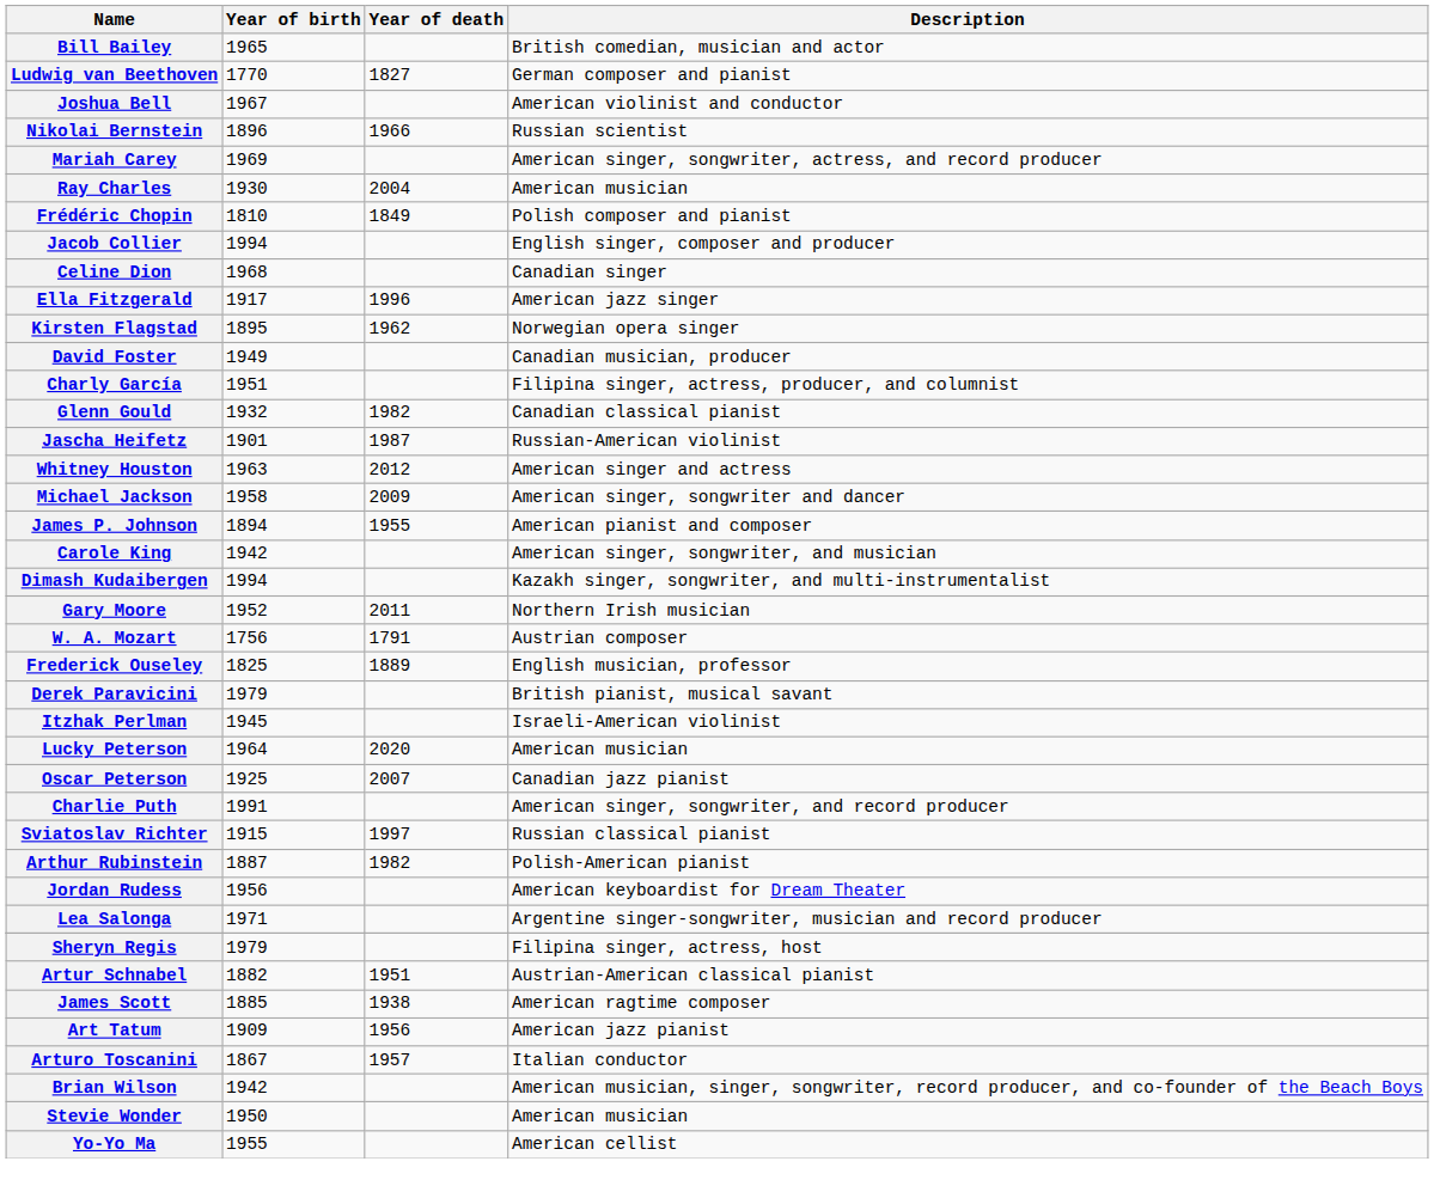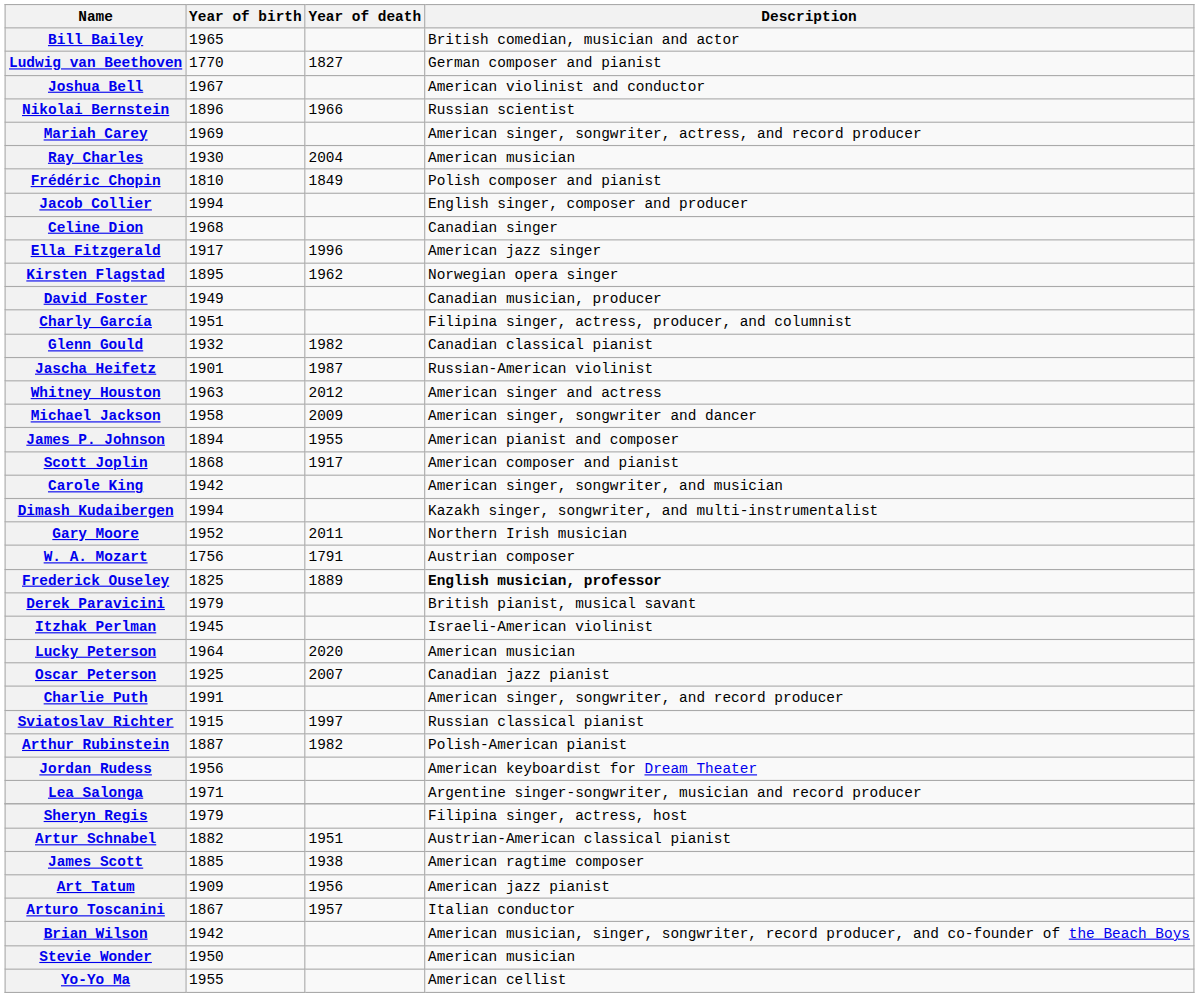 <table class="wikitable sortable plainrowheaders" style="margin: 0 auto; text-align:">
 <tr>
 <th scope="col">Name</th>
 <th scope="col">Year of birth</th>
 <th scope="col">Year of death</th>
 <th scope="col">Description</th>
 </tr>
 <tr>
 <th scope="row"><a href='#'>Bill Bailey</a></th>
 <td>1965</td>
 <td></td>
 <td>British comedian, musician and actor</td>
 </tr>
 <tr>
 <th scope="row"><a href='#'>Ludwig van Beethoven</a></th>
 <td>1770</td>
 <td>1827</td>
 <td>German composer and pianist</td>
 </tr>
 <tr>
 <th scope="row"><a href='#'>Joshua Bell</a></th>
 <td>1967</td>
 <td></td>
 <td>American violinist and conductor</td>
 </tr>
 <tr>
 <th scope="row"><a href='#'>Nikolai Bernstein</a></th>
 <td>1896</td>
 <td>1966</td>
 <td>Russian scientist</td>
 </tr>
 <tr>
 <th scope="row"><a href='#'>Mariah Carey</a></th>
 <td>1969</td>
 <td></td>
 <td>American singer, songwriter, actress, and record producer</td>
 </tr>
 <tr>
 <th scope="row"><a href='#'>Ray Charles</a></th>
 <td>1930</td>
 <td>2004</td>
 <td>American musician</td>
 </tr>
 <tr>
 <th scope="row"><a href='#'>Frédéric Chopin</a></th>
 <td>1810</td>
 <td>1849</td>
 <td>Polish composer and pianist</td>
 </tr>
 <tr>
 <th scope="row"><a href='#'>Jacob Collier</a></th>
 <td>1994</td>
 <td></td>
 <td>English singer, composer and producer</td>
 </tr>
 <tr>
 <th scope="row"><a href='#'>Celine Dion</a></th>
 <td>1968</td>
 <td></td>
 <td>Canadian singer</td>
 </tr>
 <tr>
 <th scope="row"><a href='#'>Ella Fitzgerald</a></th>
 <td>1917</td>
 <td>1996</td>
 <td>American jazz singer</td>
 </tr>
 <tr>
 <th scope="row"><a href='#'>Kirsten Flagstad</a></th>
 <td>1895</td>
 <td>1962</td>
 <td>Norwegian opera singer</td>
 </tr>
 <tr>
 <th scope="row"><a href='#'>David Foster</a></th>
 <td>1949</td>
 <td></td>
 <td>Canadian musician, producer</td>
 </tr>
 <tr>
 <th scope="row"><a href='#'>Charly García</a></th>
 <td>1951</td>
 <td></td>
 <td>Filipina singer, actress, producer, and columnist</td>
 </tr>
 <tr>
 <th scope="row"><a href='#'>Glenn Gould</a></th>
 <td>1932</td>
 <td>1982</td>
 <td>Canadian classical pianist</td>
 </tr>
 <tr>
 <th scope="row"><a href='#'>Jascha Heifetz</a></th>
 <td>1901</td>
 <td>1987</td>
 <td>Russian-American violinist</td>
 </tr>
 <tr>
 <th scope="row"><a href='#'>Whitney Houston</a></th>
 <td>1963</td>
 <td>2012</td>
 <td>American singer and actress</td>
 </tr>
 <tr>
 <th scope="row"><a href='#'>Michael Jackson</a></th>
 <td>1958</td>
 <td>2009</td>
 <td>American singer, songwriter and dancer</td>
 </tr>
 <tr>
 <th scope="row"><a href='#'>James P. Johnson</a></th>
 <td>1894</td>
 <td>1955</td>
 <td>American pianist and composer</td>
 </tr>
 <tr>
+<th scope="row"><a href='#'>Scott Joplin</a></th>
+<td>1868</td>
+<td>1917</td>
+<td>American composer and pianist</td>
+</tr>
+<tr>
 <th scope="row"><a href='#'>Carole King</a></th>
 <td>1942</td>
 <td></td>
 <td>American singer, songwriter, and musician</td>
 </tr>
 <tr>
 <th scope="row"><a href='#'>Dimash Kudaibergen</a></th>
 <td>1994</td>
 <td></td>
 <td>Kazakh singer, songwriter, and multi-instrumentalist</td>
 </tr>
 <tr>
 <th scope="row"><a href='#'>Gary Moore</a></th>
 <td>1952</td>
 <td>2011</td>
 <td>Northern Irish musician</td>
 </tr>
 <tr>
 <th scope="row"><a href='#'>W. A. Mozart</a></th>
 <td>1756</td>
 <td>1791</td>
 <td>Austrian composer</td>
 </tr>
 <tr>
 <th scope="row"><a href='#'>Frederick Ouseley</a></th>
 <td>1825</td>
 <td>1889</td>
-<td>English musician, professor</td>
+<td><strong>English musician, professor</strong></td>
 </tr>
 <tr>
 <th scope="row"><a href='#'>Derek Paravicini</a></th>
 <td>1979</td>
 <td></td>
 <td>British pianist, musical savant</td>
 </tr>
 <tr>
 <th scope="row"><a href='#'>Itzhak Perlman</a></th>
 <td>1945</td>
 <td></td>
 <td>Israeli-American violinist</td>
 </tr>
 <tr>
 <th scope="row"><a href='#'>Lucky Peterson</a></th>
 <td>1964</td>
 <td>2020</td>
 <td>American musician</td>
 </tr>
 <tr>
 <th scope="row"><a href='#'>Oscar Peterson</a></th>
 <td>1925</td>
 <td>2007</td>
 <td>Canadian jazz pianist</td>
 </tr>
 <tr>
 <th scope="row"><a href='#'>Charlie Puth</a></th>
 <td>1991</td>
 <td></td>
 <td>American singer, songwriter, and record producer</td>
 </tr>
 <tr>
 <th scope="row"><a href='#'>Sviatoslav Richter</a></th>
 <td>1915</td>
 <td>1997</td>
 <td>Russian classical pianist</td>
 </tr>
 <tr>
 <th scope="row"><a href='#'>Arthur Rubinstein</a></th>
 <td>1887</td>
 <td>1982</td>
 <td>Polish-American pianist</td>
 </tr>
 <tr>
 <th scope="row"><a href='#'>Jordan Rudess</a></th>
 <td>1956</td>
 <td></td>
 <td>American keyboardist for <a href='#'>Dream Theater</a></td>
 </tr>
 <tr>
 <th scope="row"><a href='#'>Lea Salonga</a></th>
 <td>1971</td>
 <td></td>
 <td>Argentine singer-songwriter, musician and record producer</td>
 </tr>
 <tr>
 </tr>
 <tr>
 <th scope="row"><a href='#'>Sheryn Regis</a></th>
 <td>1979</td>
 <td></td>
 <td>Filipina singer, actress, host</td>
 </tr>
 <tr>
 <th scope="row"><a href='#'>Artur Schnabel</a></th>
 <td>1882</td>
 <td>1951</td>
 <td>Austrian-American classical pianist</td>
 </tr>
 <tr>
 <th scope="row"><a href='#'>James Scott</a></th>
 <td>1885</td>
 <td>1938</td>
 <td>American ragtime composer</td>
 </tr>
 <tr>
 <th scope="row"><a href='#'>Art Tatum</a></th>
 <td>1909</td>
 <td>1956</td>
 <td>American jazz pianist</td>
 </tr>
 <tr>
 <th scope="row"><a href='#'>Arturo Toscanini</a></th>
 <td>1867</td>
 <td>1957</td>
 <td>Italian conductor</td>
 </tr>
 <tr>
 <th scope="row"><a href='#'>Brian Wilson</a></th>
 <td>1942</td>
 <td></td>
 <td>American musician, singer, songwriter, record producer, and co-founder of <a href='#'>the Beach Boys</a></td>
 </tr>
 <tr>
 <th scope="row"><a href='#'>Stevie Wonder</a></th>
 <td>1950</td>
 <td></td>
 <td>American musician</td>
 </tr>
 <tr>
 <th scope="row"><a href='#'>Yo-Yo Ma</a></th>
 <td>1955</td>
 <td></td>
 <td>American cellist</td>
 </tr>
 </table>
